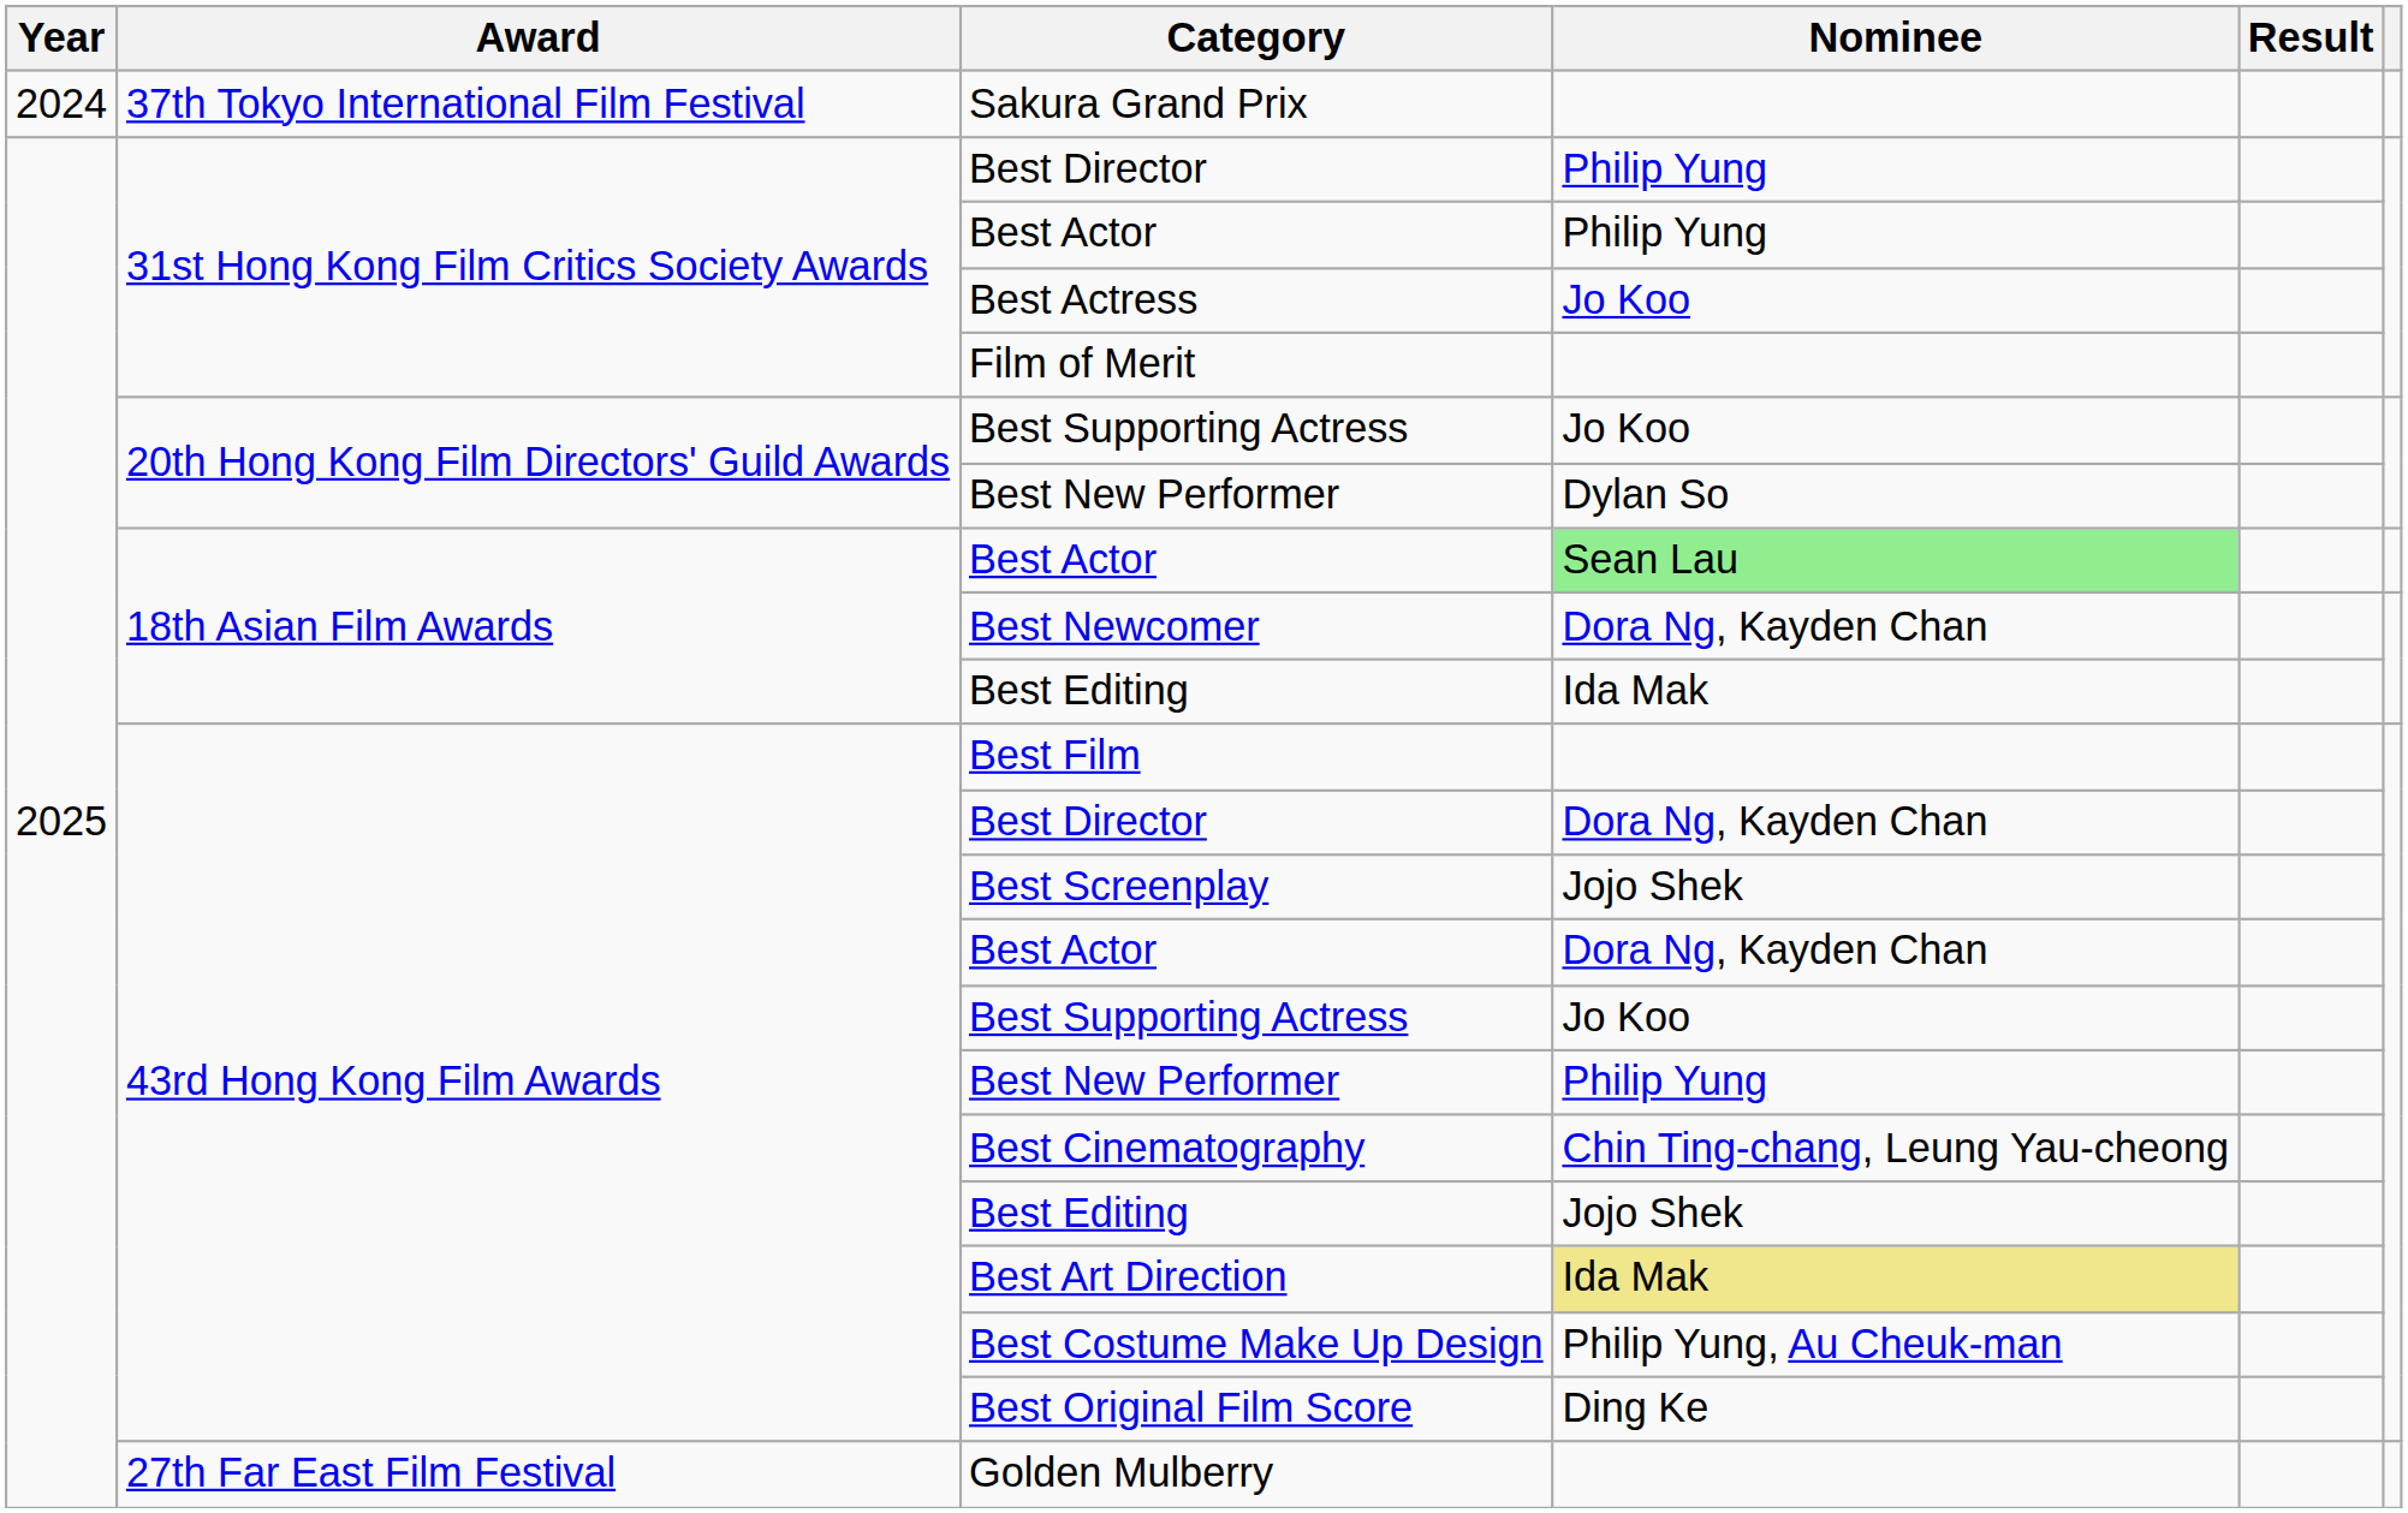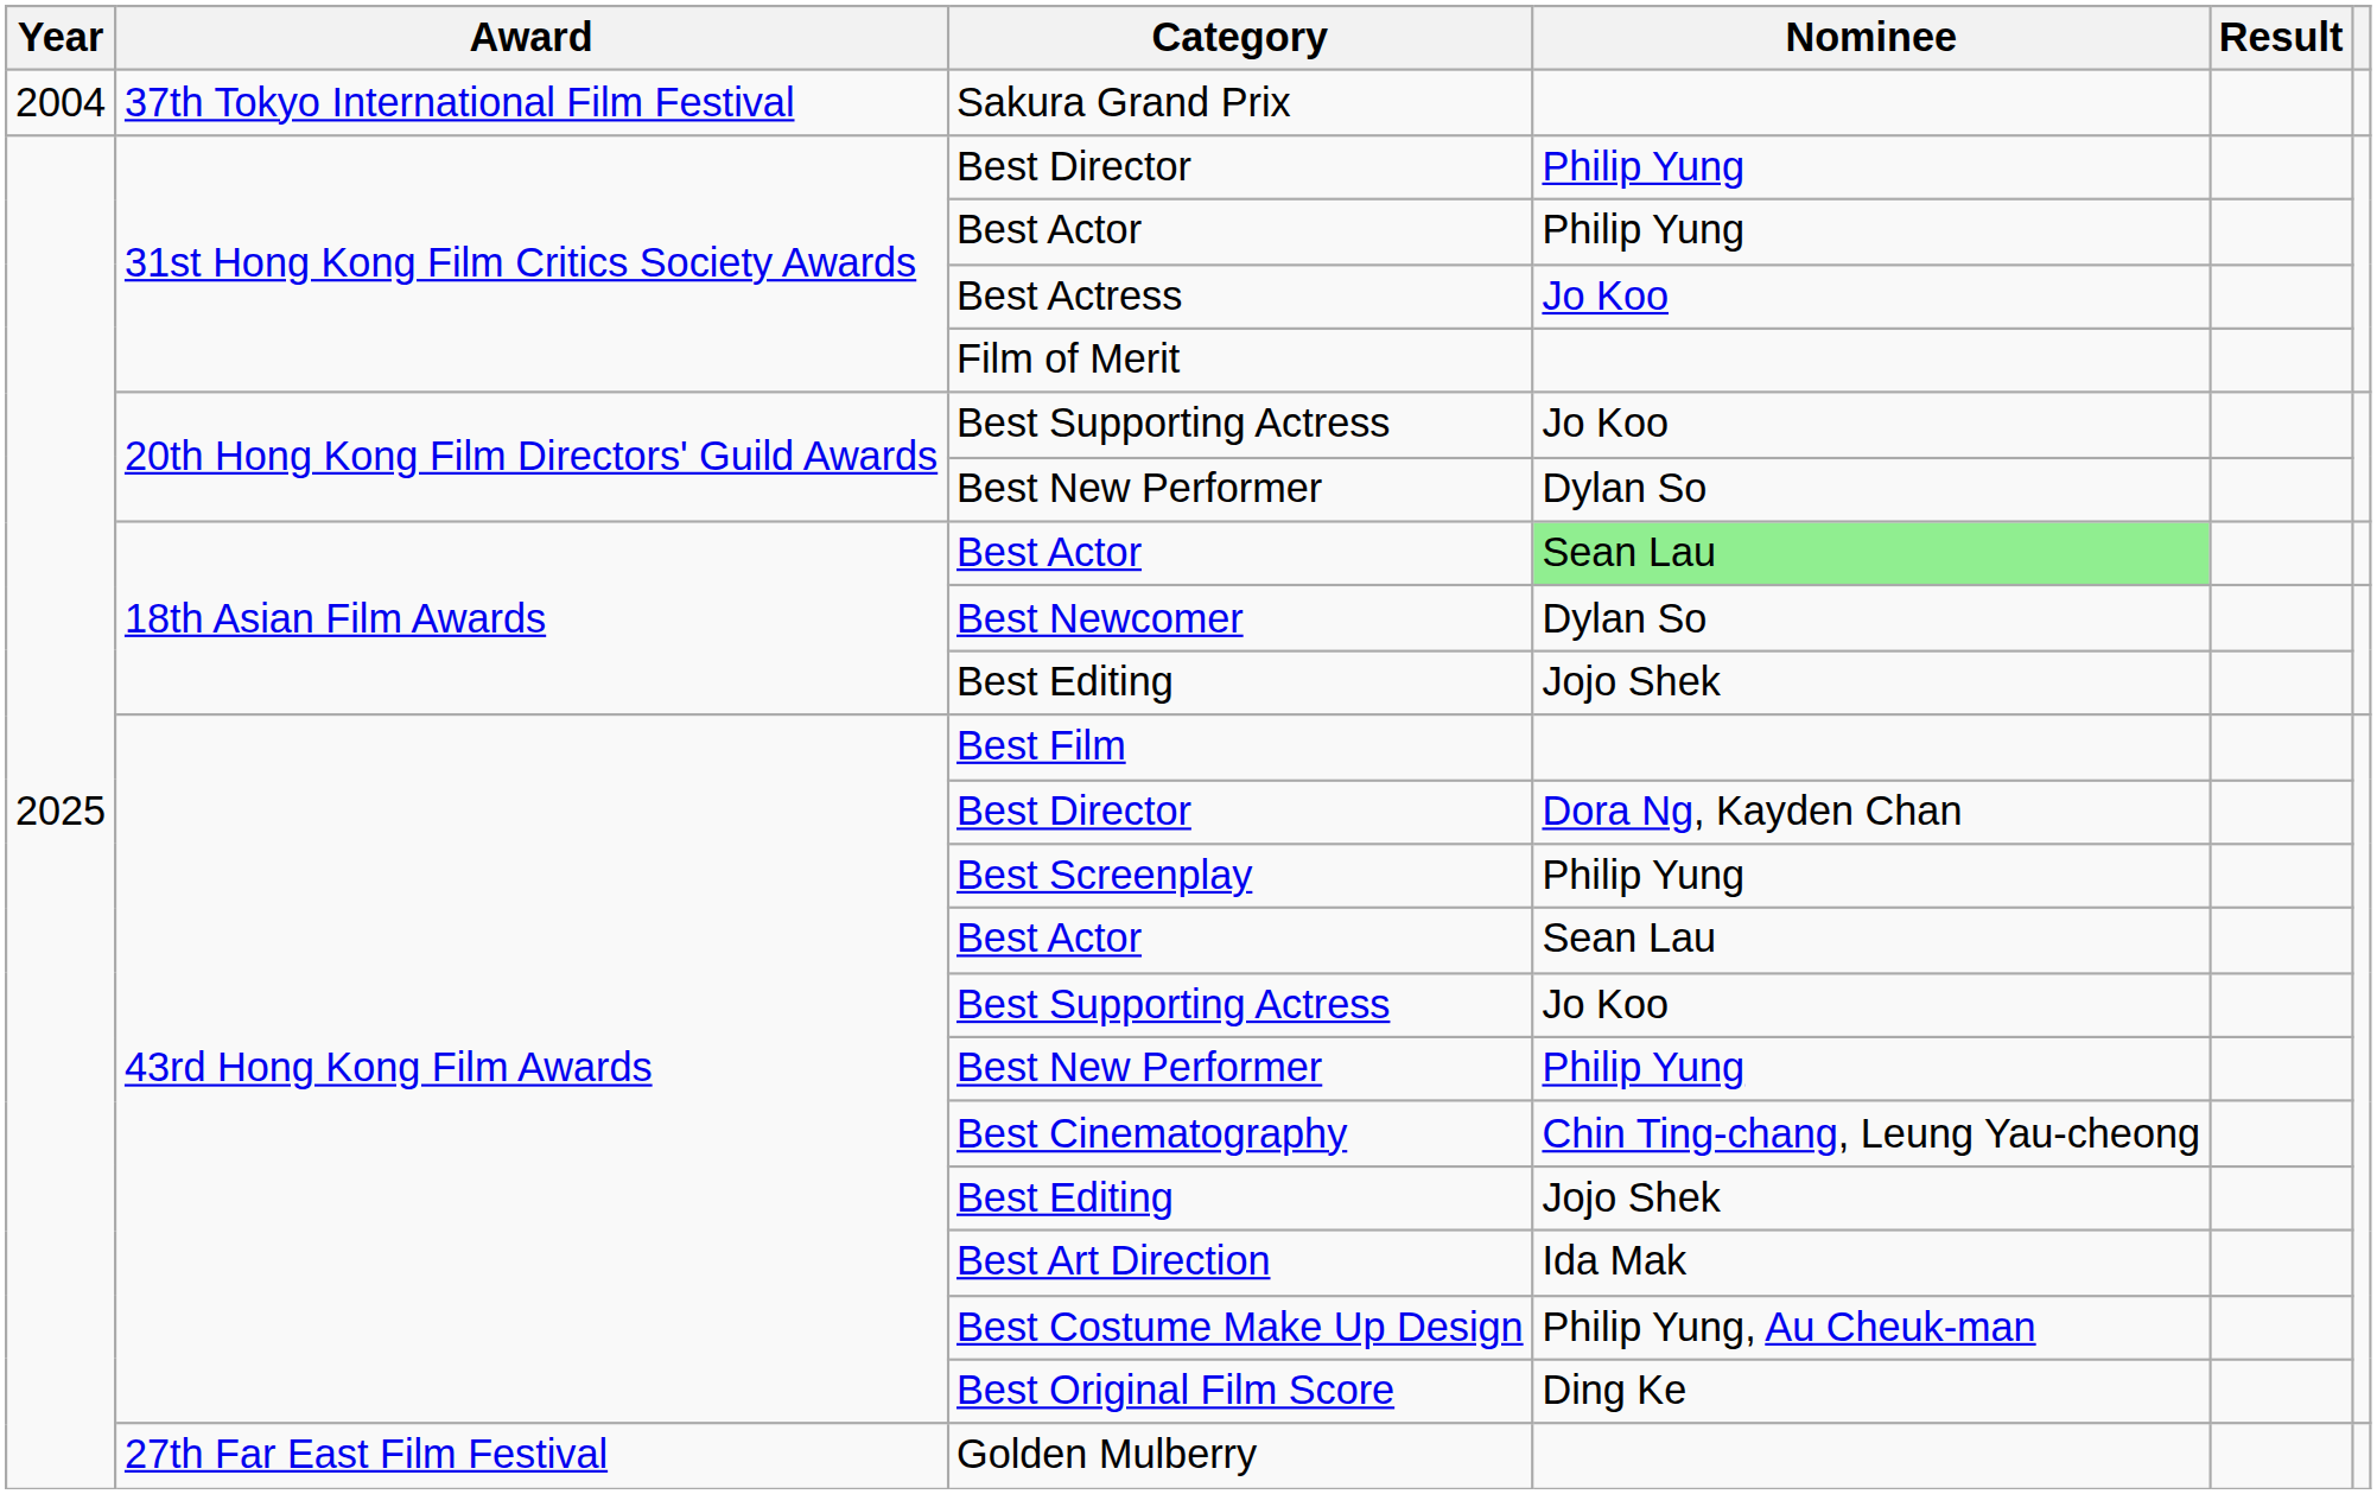 <table class="wikitable plainrowheaders">
 <tr>
 <th>Year</th>
 <th>Award</th>
 <th>Category</th>
 <th>Nominee</th>
 <th>Result</th>
 <th></th>
 </tr>
 <tr>
-<td>2024</td>
+<td>2004</td>
 <td><a href='#'>37th Tokyo International Film Festival</a></td>
 <td>Sakura Grand Prix</td>
 <td></td>
 <td></td>
 <td></td>
 </tr>
 <tr>
 <td rowspan="21">2025</td>
 <td rowspan="4"><a href='#'>31st Hong Kong Film Critics Society Awards</a></td>
 <td>Best Director</td>
 <td><a href='#'>Philip Yung</a></td>
 <td></td>
 <td rowspan="4"></td>
 </tr>
 <tr>
 <td>Best Actor</td>
 <td>Philip Yung</td>
 <td></td>
 </tr>
 <tr>
 <td>Best Actress</td>
 <td><a href='#'>Jo Koo</a></td>
 <td></td>
 </tr>
 <tr>
 <td>Film of Merit</td>
 <td></td>
 <td></td>
 </tr>
 <tr>
 <td rowspan="2"><a href='#'>20th Hong Kong Film Directors' Guild Awards</a></td>
 <td>Best Supporting Actress</td>
 <td>Jo Koo</td>
 <td></td>
 <td rowspan="2"></td>
 </tr>
 <tr>
 <td>Best New Performer</td>
 <td>Dylan So</td>
 <td></td>
 </tr>
 <tr>
 <td rowspan="3"><a href='#'>18th Asian Film Awards</a></td>
 <td><a href='#'>Best Actor</a></td>
 <td style="background: lightgreen;">Sean Lau</td>
 <td></td>
 <td rowspan="1"></td>
 </tr>
 <tr>
 <td><a href='#'>Best Newcomer</a></td>
-<td><a href='#'>Dora Ng</a>, Kayden Chan</td>
+<td>Dylan So</td>
 <td></td>
 <td rowspan="2"></td>
 </tr>
 <tr>
 <td>Best Editing</td>
-<td>Ida Mak</td>
+<td>Jojo Shek</td>
 <td></td>
 </tr>
 <tr>
 <td rowspan="11"><a href='#'>43rd Hong Kong Film Awards</a></td>
 <td><a href='#'>Best Film</a></td>
 <td></td>
 <td></td>
 <td rowspan="11"></td>
 </tr>
 <tr>
 <td><a href='#'>Best Director</a></td>
 <td><a href='#'>Dora Ng</a>, Kayden Chan</td>
 <td></td>
 </tr>
 <tr>
 <td><a href='#'>Best Screenplay</a></td>
-<td>Jojo Shek</td>
+<td>Philip Yung</td>
 <td></td>
 </tr>
 <tr>
 <td><a href='#'>Best Actor</a></td>
-<td><a href='#'>Dora Ng</a>, Kayden Chan</td>
+<td>Sean Lau</td>
 <td></td>
 </tr>
 <tr>
 <td><a href='#'>Best Supporting Actress</a></td>
 <td>Jo Koo</td>
 <td></td>
 </tr>
 <tr>
 <td><a href='#'>Best New Performer</a></td>
 <td><a href='#'>Philip Yung</a></td>
 <td></td>
 </tr>
 <tr>
 <td><a href='#'>Best Cinematography</a></td>
 <td><a href='#'>Chin Ting-chang</a>, Leung Yau-cheong</td>
 <td></td>
 </tr>
 <tr>
 <td><a href='#'>Best Editing</a></td>
 <td>Jojo Shek</td>
 <td></td>
 </tr>
 <tr>
 <td><a href='#'>Best Art Direction</a></td>
-<td style="background: khaki;">Ida Mak</td>
+<td>Ida Mak</td>
 <td></td>
 </tr>
 <tr>
 <td><a href='#'>Best Costume Make Up Design</a></td>
 <td>Philip Yung, <a href='#'>Au Cheuk-man</a></td>
 <td></td>
 </tr>
 <tr>
 <td><a href='#'>Best Original Film Score</a></td>
 <td>Ding Ke</td>
 <td></td>
 </tr>
 <tr>
 <td><a href='#'>27th Far East Film Festival</a></td>
 <td>Golden Mulberry</td>
 <td></td>
 <td></td>
 <td></td>
 </tr>
 </table>
